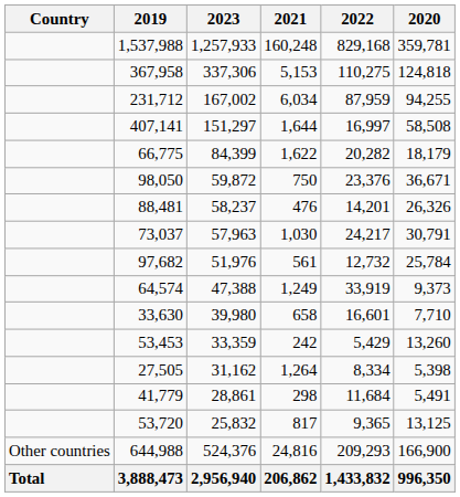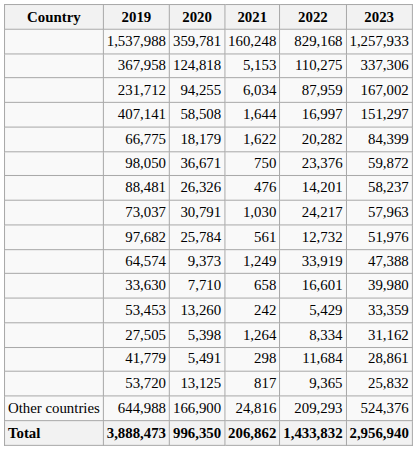 <table class="wikitable sortable" style="font-size:90%; text-align:right;">
 <tr>
 <th>Country</th>
 <th>2019</th>
-<th>2023</th>
+<th>2020</th>
 <th>2021</th>
 <th>2022</th>
-<th>2020</th>
+<th>2023</th>
 </tr>
 <tr>
 <td style="text-align:left"></td>
 <td>1,537,988</td>
-<td>1,257,933</td>
+<td>359,781</td>
 <td>160,248</td>
 <td>829,168</td>
-<td>359,781</td>
+<td>1,257,933</td>
 </tr>
 <tr>
 <td style="text-align:left"></td>
 <td>367,958</td>
-<td>337,306</td>
+<td>124,818</td>
 <td>5,153</td>
 <td>110,275</td>
-<td>124,818</td>
+<td>337,306</td>
 </tr>
 <tr>
 <td style="text-align:left"></td>
 <td>231,712</td>
-<td>167,002</td>
+<td>94,255</td>
 <td>6,034</td>
 <td>87,959</td>
-<td>94,255</td>
+<td>167,002</td>
 </tr>
 <tr>
 <td style="text-align:left"></td>
 <td>407,141</td>
-<td>151,297</td>
+<td>58,508</td>
 <td>1,644</td>
 <td>16,997</td>
-<td>58,508</td>
+<td>151,297</td>
 </tr>
 <tr>
 <td style="text-align:left"></td>
 <td>66,775</td>
-<td>84,399</td>
+<td>18,179</td>
 <td>1,622</td>
 <td>20,282</td>
-<td>18,179</td>
+<td>84,399</td>
 </tr>
 <tr>
 <td style="text-align:left"></td>
 <td>98,050</td>
-<td>59,872</td>
+<td>36,671</td>
 <td>750</td>
 <td>23,376</td>
-<td>36,671</td>
+<td>59,872</td>
 </tr>
 <tr>
 <td style="text-align:left"></td>
 <td>88,481</td>
-<td>58,237</td>
+<td>26,326</td>
 <td>476</td>
 <td>14,201</td>
-<td>26,326</td>
+<td>58,237</td>
 </tr>
 <tr>
 <td style="text-align:left"></td>
 <td>73,037</td>
-<td>57,963</td>
+<td>30,791</td>
 <td>1,030</td>
 <td>24,217</td>
-<td>30,791</td>
+<td>57,963</td>
 </tr>
 <tr>
 <td style="text-align:left"></td>
 <td>97,682</td>
-<td>51,976</td>
+<td>25,784</td>
 <td>561</td>
 <td>12,732</td>
-<td>25,784</td>
+<td>51,976</td>
 </tr>
 <tr>
 <td style="text-align:left"></td>
 <td>64,574</td>
-<td>47,388</td>
+<td>9,373</td>
 <td>1,249</td>
 <td>33,919</td>
-<td>9,373</td>
+<td>47,388</td>
 </tr>
 <tr>
 <td style="text-align:left"></td>
 <td>33,630</td>
-<td>39,980</td>
+<td>7,710</td>
 <td>658</td>
 <td>16,601</td>
-<td>7,710</td>
+<td>39,980</td>
 </tr>
 <tr>
 <td style="text-align:left"></td>
 <td>53,453</td>
-<td>33,359</td>
+<td>13,260</td>
 <td>242</td>
 <td>5,429</td>
-<td>13,260</td>
+<td>33,359</td>
 </tr>
 <tr>
 <td style="text-align:left"></td>
 <td>27,505</td>
-<td>31,162</td>
+<td>5,398</td>
 <td>1,264</td>
 <td>8,334</td>
-<td>5,398</td>
+<td>31,162</td>
 </tr>
 <tr>
 <td style="text-align:left"></td>
 <td>41,779</td>
-<td>28,861</td>
+<td>5,491</td>
 <td>298</td>
 <td>11,684</td>
-<td>5,491</td>
+<td>28,861</td>
 </tr>
 <tr>
 <td style="text-align:left"></td>
 <td>53,720</td>
-<td>25,832</td>
+<td>13,125</td>
 <td>817</td>
 <td>9,365</td>
-<td>13,125</td>
+<td>25,832</td>
 </tr>
 <tr>
 <td style="text-align:left">Other countries</td>
 <td>644,988</td>
-<td>524,376</td>
+<td>166,900</td>
 <td>24,816</td>
 <td>209,293</td>
-<td>166,900</td>
+<td>524,376</td>
 </tr>
 <tr>
 <th style="text-align:left">Total</th>
 <th>3,888,473</th>
-<th>2,956,940</th>
+<th>996,350</th>
 <th>206,862</th>
 <th>1,433,832</th>
-<th>996,350</th>
+<th>2,956,940</th>
 </tr>
 </table>
